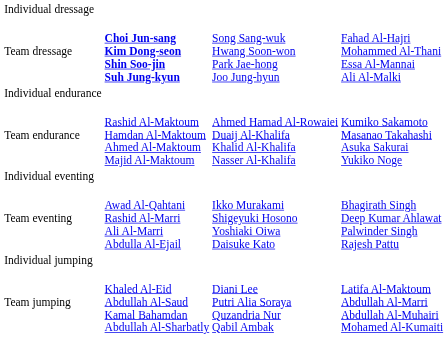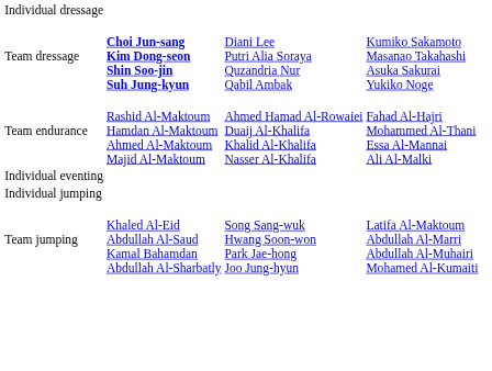 <table>
 <tr>
 <td>Individual dressage<br></td>
 <td></td>
 <td></td>
 <td></td>
 </tr>
 <tr>
 <td>Team dressage<br></td>
 <td><strong><br><a href='#'>Choi Jun-sang</a><br><a href='#'>Kim Dong-seon</a><br><a href='#'>Shin Soo-jin</a><br><a href='#'>Suh Jung-kyun</a></strong></td>
-<td><br><a href='#'>Song Sang-wuk</a><br><a href='#'>Hwang Soon-won</a><br><a href='#'>Park Jae-hong</a><br><a href='#'>Joo Jung-hyun</a></td>
-<td><br><a href='#'>Fahad Al-Hajri</a><br><a href='#'>Mohammed Al-Thani</a><br><a href='#'>Essa Al-Mannai</a><br><a href='#'>Ali Al-Malki</a></td>
-</tr>
-<tr>
-<td>Individual endurance<br></td>
-<td></td>
-<td></td>
-<td></td>
+<td><br><a href='#'>Diani Lee</a><br><a href='#'>Putri Alia Soraya</a><br><a href='#'>Quzandria Nur</a><br><a href='#'>Qabil Ambak</a></td>
+<td><br><a href='#'>Kumiko Sakamoto</a><br><a href='#'>Masanao Takahashi</a><br><a href='#'>Asuka Sakurai</a><br><a href='#'>Yukiko Noge</a></td>
 </tr>
 <tr>
 <td>Team endurance<br></td>
 <td><br><a href='#'>Rashid Al-Maktoum</a><br><a href='#'>Hamdan Al-Maktoum</a><br><a href='#'>Ahmed Al-Maktoum</a><br><a href='#'>Majid Al-Maktoum</a></td>
 <td><br><a href='#'>Ahmed Hamad Al-Rowaiei</a><br><a href='#'>Duaij Al-Khalifa</a><br><a href='#'>Khalid Al-Khalifa</a><br><a href='#'>Nasser Al-Khalifa</a></td>
-<td><br><a href='#'>Kumiko Sakamoto</a><br><a href='#'>Masanao Takahashi</a><br><a href='#'>Asuka Sakurai</a><br><a href='#'>Yukiko Noge</a></td>
+<td><br><a href='#'>Fahad Al-Hajri</a><br><a href='#'>Mohammed Al-Thani</a><br><a href='#'>Essa Al-Mannai</a><br><a href='#'>Ali Al-Malki</a></td>
 </tr>
 <tr>
 <td>Individual eventing<br></td>
 <td></td>
 <td></td>
 <td></td>
-</tr>
-<tr>
-<td>Team eventing<br></td>
-<td><br><a href='#'>Awad Al-Qahtani</a><br><a href='#'>Rashid Al-Marri</a><br><a href='#'>Ali Al-Marri</a><br><a href='#'>Abdulla Al-Ejail</a></td>
-<td><br><a href='#'>Ikko Murakami</a><br><a href='#'>Shigeyuki Hosono</a><br><a href='#'>Yoshiaki Oiwa</a><br><a href='#'>Daisuke Kato</a></td>
-<td><br><a href='#'>Bhagirath Singh</a><br><a href='#'>Deep Kumar Ahlawat</a><br><a href='#'>Palwinder Singh</a><br><a href='#'>Rajesh Pattu</a></td>
 </tr>
 <tr>
 <td>Individual jumping<br></td>
 <td></td>
 <td></td>
 <td></td>
 </tr>
 <tr>
 <td>Team jumping<br></td>
 <td><br><a href='#'>Khaled Al-Eid</a><br><a href='#'>Abdullah Al-Saud</a><br><a href='#'>Kamal Bahamdan</a><br><a href='#'>Abdullah Al-Sharbatly</a></td>
-<td><br><a href='#'>Diani Lee</a><br><a href='#'>Putri Alia Soraya</a><br><a href='#'>Quzandria Nur</a><br><a href='#'>Qabil Ambak</a></td>
+<td><br><a href='#'>Song Sang-wuk</a><br><a href='#'>Hwang Soon-won</a><br><a href='#'>Park Jae-hong</a><br><a href='#'>Joo Jung-hyun</a></td>
 <td><br><a href='#'>Latifa Al-Maktoum</a><br><a href='#'>Abdullah Al-Marri</a><br><a href='#'>Abdullah Al-Muhairi</a><br><a href='#'>Mohamed Al-Kumaiti</a></td>
 </tr>
 </table>
